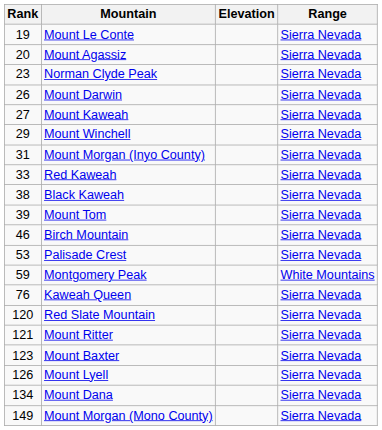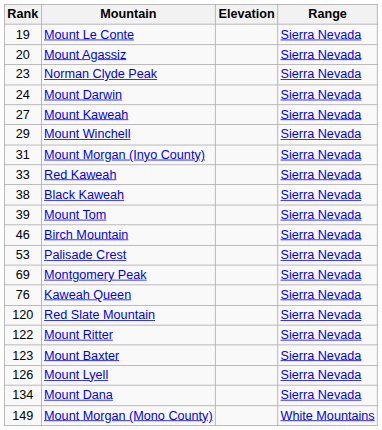 <table class="wikitable">
 <tr>
 <th>Rank</th>
 <th>Mountain</th>
 <th>Elevation</th>
 <th>Range</th>
 </tr>
 <tr>
 <td align=center>19</td>
 <td><a href='#'>Mount Le Conte</a></td>
 <td></td>
 <td><a href='#'>Sierra Nevada</a></td>
 </tr>
 <tr>
 <td align=center>20</td>
 <td><a href='#'>Mount Agassiz</a></td>
 <td></td>
 <td><a href='#'>Sierra Nevada</a></td>
 </tr>
 <tr>
 <td align=center>23</td>
 <td><a href='#'>Norman Clyde Peak</a></td>
 <td></td>
 <td><a href='#'>Sierra Nevada</a></td>
 </tr>
 <tr>
-<td align=center>26</td>
+<td align=center>24</td>
 <td><a href='#'>Mount Darwin</a></td>
 <td></td>
 <td><a href='#'>Sierra Nevada</a></td>
 </tr>
 <tr>
 <td align=center>27</td>
 <td><a href='#'>Mount Kaweah</a></td>
 <td></td>
 <td><a href='#'>Sierra Nevada</a></td>
 </tr>
 <tr>
 <td align=center>29</td>
 <td><a href='#'>Mount Winchell</a></td>
 <td></td>
 <td><a href='#'>Sierra Nevada</a></td>
 </tr>
 <tr>
 <td align=center>31</td>
 <td><a href='#'>Mount Morgan (Inyo County)</a></td>
 <td></td>
 <td><a href='#'>Sierra Nevada</a></td>
 </tr>
 <tr>
 <td align=center>33</td>
 <td><a href='#'>Red Kaweah</a></td>
 <td></td>
 <td><a href='#'>Sierra Nevada</a></td>
 </tr>
 <tr>
 <td align=center>38</td>
 <td><a href='#'>Black Kaweah</a></td>
 <td></td>
 <td><a href='#'>Sierra Nevada</a></td>
 </tr>
 <tr>
 <td align=center>39</td>
 <td><a href='#'>Mount Tom</a></td>
 <td></td>
 <td><a href='#'>Sierra Nevada</a></td>
 </tr>
 <tr>
 <td align=center>46</td>
 <td><a href='#'>Birch Mountain</a></td>
 <td></td>
 <td><a href='#'>Sierra Nevada</a></td>
 </tr>
 <tr>
 <td align=center>53</td>
 <td><a href='#'>Palisade Crest</a></td>
 <td></td>
 <td><a href='#'>Sierra Nevada</a></td>
 </tr>
 <tr>
-<td align=center>59</td>
+<td align=center>69</td>
 <td><a href='#'>Montgomery Peak</a></td>
 <td></td>
-<td><a href='#'>White Mountains</a></td>
+<td><a href='#'>Sierra Nevada</a></td>
 </tr>
 <tr>
 <td align=center>76</td>
 <td><a href='#'>Kaweah Queen</a></td>
 <td></td>
 <td><a href='#'>Sierra Nevada</a></td>
 </tr>
 <tr>
 <td align=center>120</td>
 <td><a href='#'>Red Slate Mountain</a></td>
 <td></td>
 <td><a href='#'>Sierra Nevada</a></td>
 </tr>
 <tr>
-<td align=center>121</td>
+<td align=center>122</td>
 <td><a href='#'>Mount Ritter</a></td>
 <td></td>
 <td><a href='#'>Sierra Nevada</a></td>
 </tr>
 <tr>
 <td align=center>123</td>
 <td><a href='#'>Mount Baxter</a></td>
 <td></td>
 <td><a href='#'>Sierra Nevada</a></td>
 </tr>
 <tr>
 <td align=center>126</td>
 <td><a href='#'>Mount Lyell</a></td>
 <td></td>
 <td><a href='#'>Sierra Nevada</a></td>
 </tr>
 <tr>
 <td align=center>134</td>
 <td><a href='#'>Mount Dana</a></td>
 <td></td>
 <td><a href='#'>Sierra Nevada</a></td>
 </tr>
 <tr>
 <td align=center>149</td>
 <td><a href='#'>Mount Morgan (Mono County)</a></td>
 <td></td>
-<td><a href='#'>Sierra Nevada</a></td>
+<td><a href='#'>White Mountains</a></td>
 </tr>
 </table>
